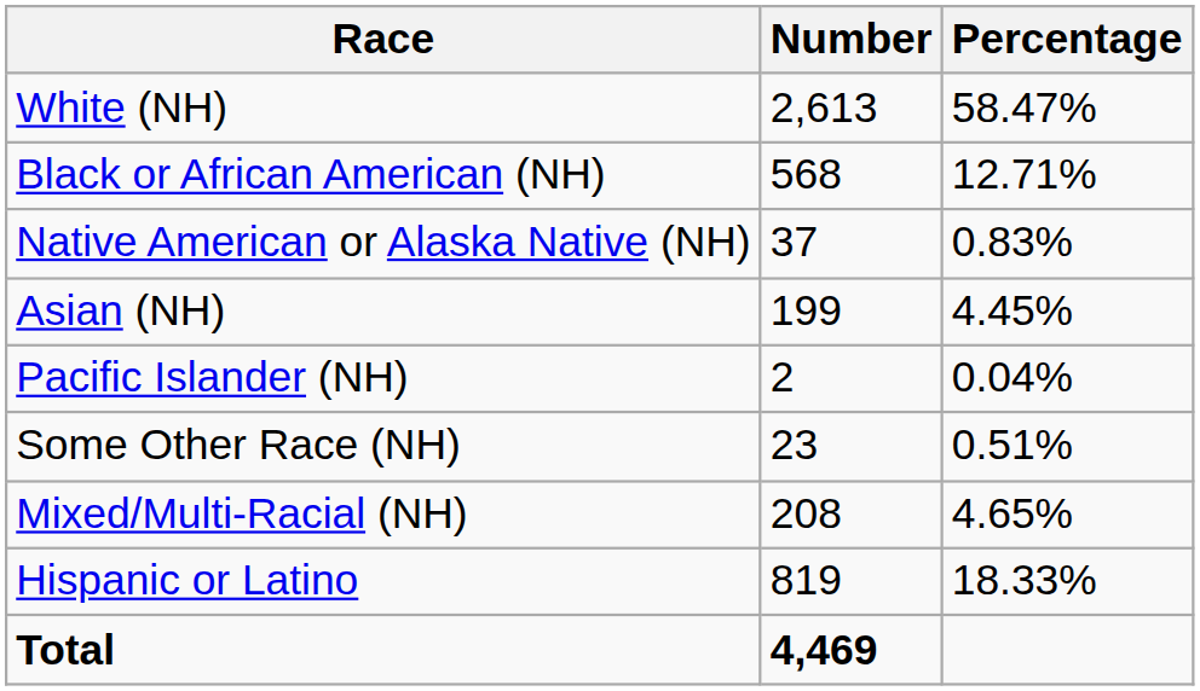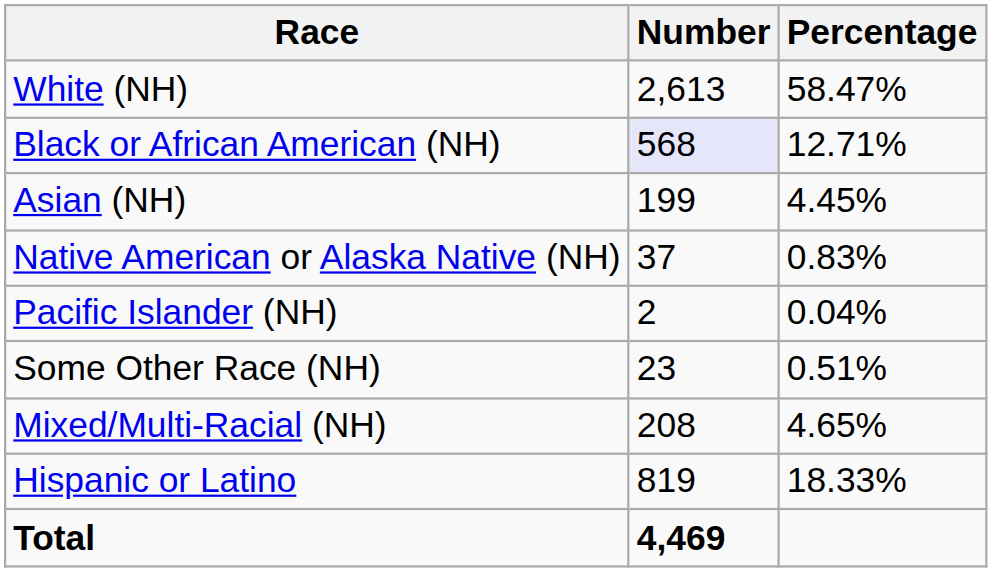 <table class="wikitable">
 <tr>
 <th>Race</th>
 <th>Number</th>
 <th>Percentage</th>
 </tr>
 <tr>
 <td><a href='#'>White</a> (NH)</td>
 <td>2,613</td>
 <td>58.47%</td>
 </tr>
 <tr>
 <td><a href='#'>Black or African American</a> (NH)</td>
-<td>568</td>
+<td style="background: lavender;">568</td>
 <td>12.71%</td>
+</tr>
+<tr>
+<td><a href='#'>Asian</a> (NH)</td>
+<td>199</td>
+<td>4.45%</td>
 </tr>
 <tr>
 <td><a href='#'>Native American</a> or <a href='#'>Alaska Native</a> (NH)</td>
 <td>37</td>
 <td>0.83%</td>
-</tr>
-<tr>
-<td><a href='#'>Asian</a> (NH)</td>
-<td>199</td>
-<td>4.45%</td>
 </tr>
 <tr>
 <td><a href='#'>Pacific Islander</a> (NH)</td>
 <td>2</td>
 <td>0.04%</td>
 </tr>
 <tr>
 <td>Some Other Race (NH)</td>
 <td>23</td>
 <td>0.51%</td>
 </tr>
 <tr>
 <td><a href='#'>Mixed/Multi-Racial</a> (NH)</td>
 <td>208</td>
 <td>4.65%</td>
 </tr>
 <tr>
 <td><a href='#'>Hispanic or Latino</a></td>
 <td>819</td>
 <td>18.33%</td>
 </tr>
 <tr>
 <td><strong>Total</strong></td>
 <td><strong>4,469</strong></td>
 <td></td>
 </tr>
 </table>
